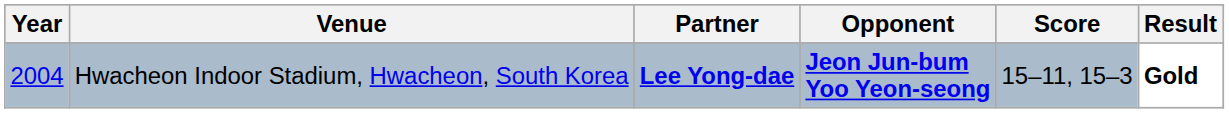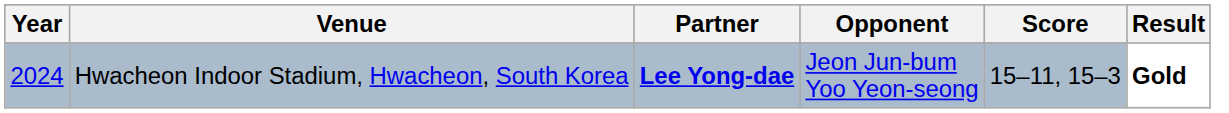 <table class="sortable wikitable" style="font-size: 90%;">
 <tr>
 <th>Year</th>
 <th>Venue</th>
 <th>Partner</th>
 <th>Opponent</th>
 <th>Score</th>
 <th>Result</th>
 </tr>
 <tr style="background:#AABBCC">
-<td align="center"><a href='#'>2004</a></td>
+<td align="center"><a href='#'>2024</a></td>
 <td align="left">Hwacheon Indoor Stadium, <a href='#'>Hwacheon</a>, <a href='#'>South Korea</a></td>
 <td align="left"><strong> <a href='#'>Lee Yong-dae</a></strong></td>
-<td align="left"><strong> <a href='#'>Jeon Jun-bum</a> <br>  <a href='#'>Yoo Yeon-seong</a></strong></td>
+<td align="left"> <a href='#'>Jeon Jun-bum</a> <br>  <a href='#'>Yoo Yeon-seong</a></td>
 <td align="left">15–11, 15–3</td>
 <td style="text-align:left; background:white"> <strong>Gold</strong></td>
 </tr>
 </table>
